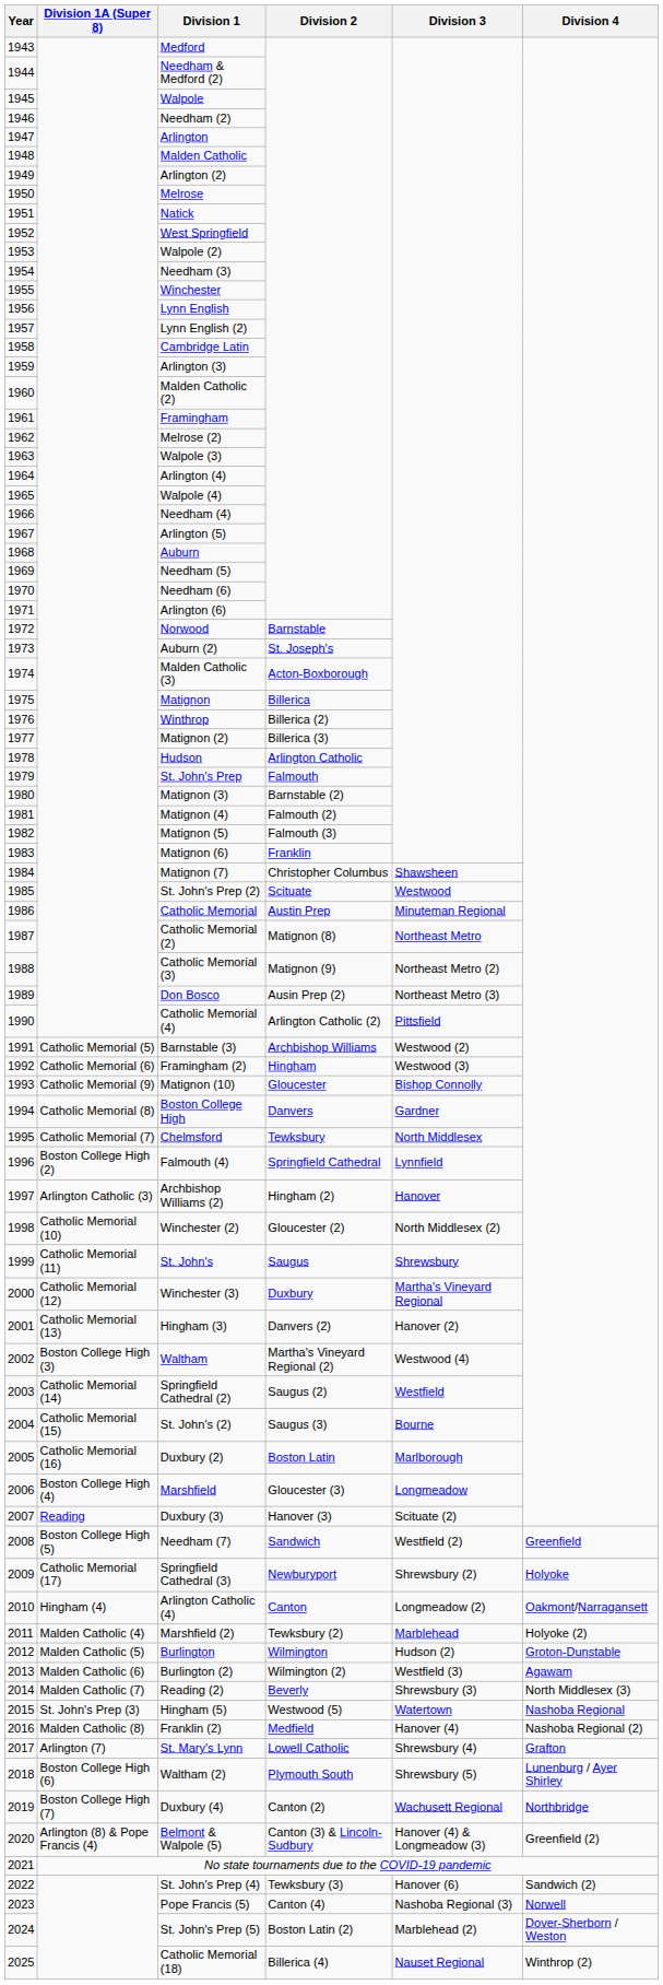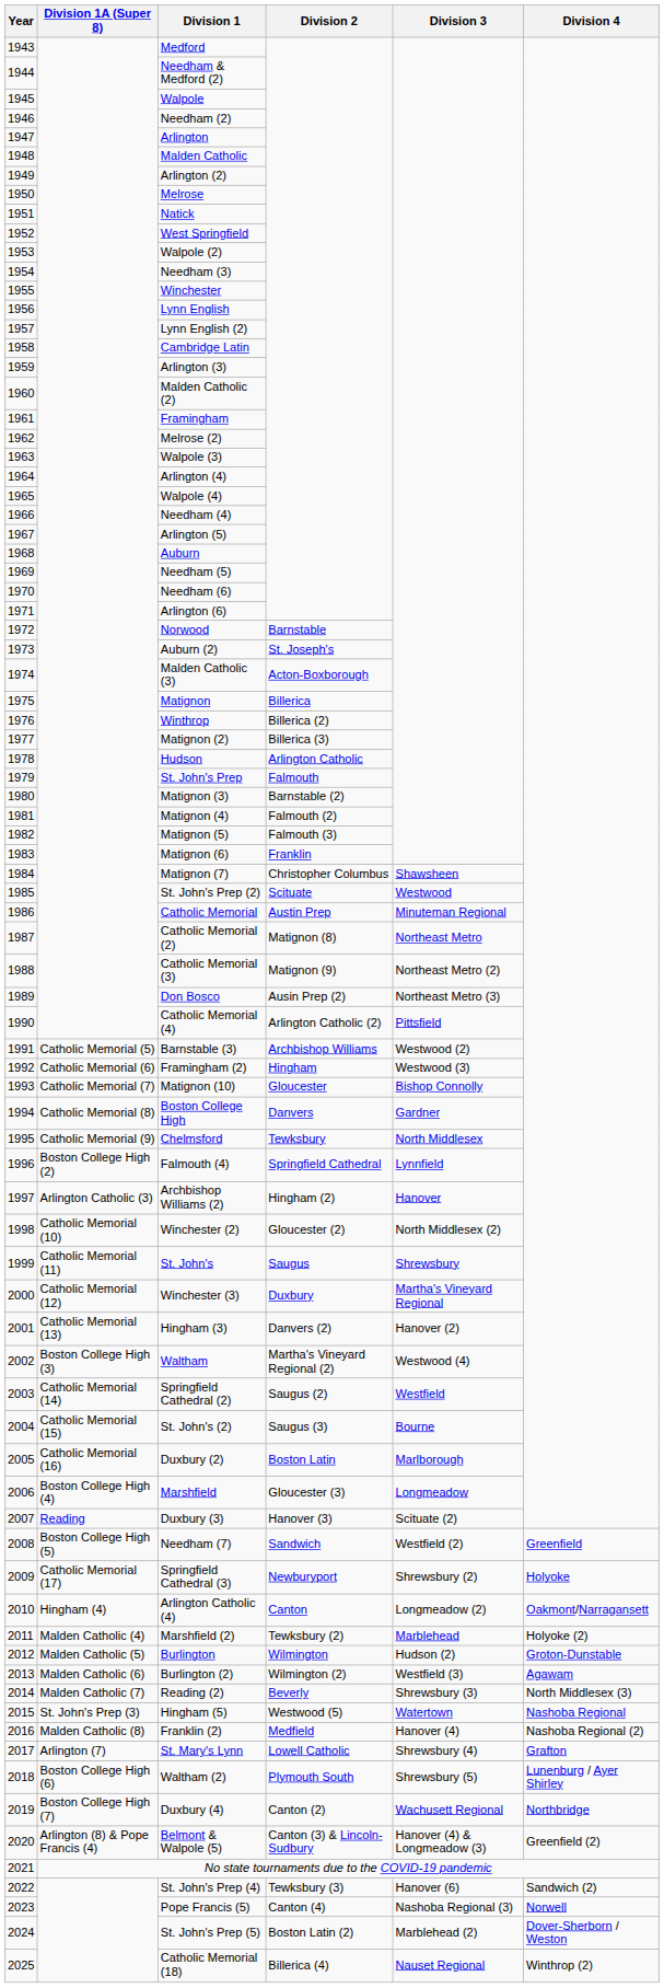 <table class="wikitable">
 <tr>
 <th>Year</th>
 <th><a href='#'>Division 1A (Super 8)</a></th>
 <th>Division 1</th>
 <th>Division 2</th>
 <th>Division 3</th>
 <th>Division 4</th>
 </tr>
 <tr>
 <td>1943</td>
 <td rowspan="48"> </td>
 <td><a href='#'>Medford</a></td>
 <td rowspan="29"> </td>
 <td rowspan="41"> </td>
 <td rowspan="65"> </td>
 </tr>
 <tr>
 <td>1944</td>
 <td><a href='#'>Needham</a> & Medford (2)</td>
 </tr>
 <tr>
 <td>1945</td>
 <td><a href='#'>Walpole</a></td>
 </tr>
 <tr>
 <td>1946</td>
 <td>Needham (2)</td>
 </tr>
 <tr>
 <td>1947</td>
 <td><a href='#'>Arlington</a></td>
 </tr>
 <tr>
 <td>1948</td>
 <td><a href='#'>Malden Catholic</a></td>
 </tr>
 <tr>
 <td>1949</td>
 <td>Arlington (2)</td>
 </tr>
 <tr>
 <td>1950</td>
 <td><a href='#'>Melrose</a></td>
 </tr>
 <tr>
 <td>1951</td>
 <td><a href='#'>Natick</a></td>
 </tr>
 <tr>
 <td>1952</td>
 <td><a href='#'>West Springfield</a></td>
 </tr>
 <tr>
 <td>1953</td>
 <td>Walpole (2)</td>
 </tr>
 <tr>
 <td>1954</td>
 <td>Needham (3)</td>
 </tr>
 <tr>
 <td>1955</td>
 <td><a href='#'>Winchester</a></td>
 </tr>
 <tr>
 <td>1956</td>
 <td><a href='#'>Lynn English</a></td>
 </tr>
 <tr>
 <td>1957</td>
 <td>Lynn English (2)</td>
 </tr>
 <tr>
 <td>1958</td>
 <td><a href='#'>Cambridge Latin</a></td>
 </tr>
 <tr>
 <td>1959</td>
 <td>Arlington (3)</td>
 </tr>
 <tr>
 <td>1960</td>
 <td>Malden Catholic (2)</td>
 </tr>
 <tr>
 <td>1961</td>
 <td><a href='#'>Framingham</a></td>
 </tr>
 <tr>
 <td>1962</td>
 <td>Melrose (2)</td>
 </tr>
 <tr>
 <td>1963</td>
 <td>Walpole (3)</td>
 </tr>
 <tr>
 <td>1964</td>
 <td>Arlington (4)</td>
 </tr>
 <tr>
 <td>1965</td>
 <td>Walpole (4)</td>
 </tr>
 <tr>
 <td>1966</td>
 <td>Needham (4)</td>
 </tr>
 <tr>
 <td>1967</td>
 <td>Arlington (5)</td>
 </tr>
 <tr>
 <td>1968</td>
 <td><a href='#'>Auburn</a></td>
 </tr>
 <tr>
 <td>1969</td>
 <td>Needham (5)</td>
 </tr>
 <tr>
 <td>1970</td>
 <td>Needham (6)</td>
 </tr>
 <tr>
 <td>1971</td>
 <td>Arlington (6)</td>
 </tr>
 <tr>
 <td>1972</td>
 <td><a href='#'>Norwood</a></td>
 <td><a href='#'>Barnstable</a></td>
 </tr>
 <tr>
 <td>1973</td>
 <td>Auburn (2)</td>
 <td><a href='#'>St. Joseph's</a></td>
 </tr>
 <tr>
 <td>1974</td>
 <td>Malden Catholic (3)</td>
 <td><a href='#'>Acton-Boxborough</a></td>
 </tr>
 <tr>
 <td>1975</td>
 <td><a href='#'>Matignon</a></td>
 <td><a href='#'>Billerica</a></td>
 </tr>
 <tr>
 <td>1976</td>
 <td><a href='#'>Winthrop</a></td>
 <td>Billerica (2)</td>
 </tr>
 <tr>
 <td>1977</td>
 <td>Matignon (2)</td>
 <td>Billerica (3)</td>
 </tr>
 <tr>
 <td>1978</td>
 <td><a href='#'>Hudson</a></td>
 <td><a href='#'>Arlington Catholic</a></td>
 </tr>
 <tr>
 <td>1979</td>
 <td><a href='#'>St. John's Prep</a></td>
 <td><a href='#'>Falmouth</a></td>
 </tr>
 <tr>
 <td>1980</td>
 <td>Matignon (3)</td>
 <td>Barnstable (2)</td>
 </tr>
 <tr>
 <td>1981</td>
 <td>Matignon (4)</td>
 <td>Falmouth (2)</td>
 </tr>
 <tr>
 <td>1982</td>
 <td>Matignon (5)</td>
 <td>Falmouth (3)</td>
 </tr>
 <tr>
 <td>1983</td>
 <td>Matignon (6)</td>
 <td><a href='#'>Franklin</a></td>
 </tr>
 <tr>
 <td>1984</td>
 <td>Matignon (7)</td>
 <td Christopher Columbus High School (Boston)>Christopher Columbus</td>
 <td><a href='#'>Shawsheen</a></td>
 </tr>
 <tr>
 <td>1985</td>
 <td>St. John's Prep (2)</td>
 <td><a href='#'>Scituate</a></td>
 <td><a href='#'>Westwood</a></td>
 </tr>
 <tr>
 <td>1986</td>
 <td><a href='#'>Catholic Memorial</a></td>
 <td><a href='#'>Austin Prep</a></td>
 <td><a href='#'>Minuteman Regional</a></td>
 </tr>
 <tr>
 <td>1987</td>
 <td>Catholic Memorial (2)</td>
 <td>Matignon (8)</td>
 <td><a href='#'>Northeast Metro</a></td>
 </tr>
 <tr>
 <td>1988</td>
 <td>Catholic Memorial (3)</td>
 <td>Matignon (9)</td>
 <td>Northeast Metro (2)</td>
 </tr>
 <tr>
 <td>1989</td>
 <td><a href='#'>Don Bosco</a></td>
 <td>Ausin Prep (2)</td>
 <td>Northeast Metro (3)</td>
 </tr>
 <tr>
 <td>1990</td>
 <td>Catholic Memorial (4)</td>
 <td>Arlington Catholic (2)</td>
 <td><a href='#'>Pittsfield</a></td>
 </tr>
 <tr>
 <td>1991</td>
 <td>Catholic Memorial (5)</td>
 <td>Barnstable (3)</td>
 <td><a href='#'>Archbishop Williams</a></td>
 <td>Westwood (2)</td>
 </tr>
 <tr>
 <td>1992</td>
 <td>Catholic Memorial (6)</td>
 <td>Framingham (2)</td>
 <td><a href='#'>Hingham</a></td>
 <td>Westwood (3)</td>
 </tr>
 <tr>
 <td>1993</td>
-<td>Catholic Memorial (9)</td>
+<td>Catholic Memorial (7)</td>
 <td>Matignon (10)</td>
 <td><a href='#'>Gloucester</a></td>
 <td><a href='#'>Bishop Connolly</a></td>
 </tr>
 <tr>
 <td>1994</td>
 <td>Catholic Memorial (8)</td>
 <td><a href='#'>Boston College High</a></td>
 <td><a href='#'>Danvers</a></td>
 <td><a href='#'>Gardner</a></td>
 </tr>
 <tr>
 <td>1995</td>
-<td>Catholic Memorial (7)</td>
+<td>Catholic Memorial (9)</td>
 <td><a href='#'>Chelmsford</a></td>
 <td><a href='#'>Tewksbury</a></td>
 <td><a href='#'>North Middlesex</a></td>
 </tr>
 <tr>
 <td>1996</td>
 <td>Boston College High (2)</td>
 <td>Falmouth (4)</td>
 <td><a href='#'>Springfield Cathedral</a></td>
 <td><a href='#'>Lynnfield</a></td>
 </tr>
 <tr>
 <td>1997</td>
 <td>Arlington Catholic (3)</td>
 <td>Archbishop Williams (2)</td>
 <td>Hingham (2)</td>
 <td><a href='#'>Hanover</a></td>
 </tr>
 <tr>
 <td>1998</td>
 <td>Catholic Memorial (10)</td>
 <td>Winchester (2)</td>
 <td>Gloucester (2)</td>
 <td>North Middlesex (2)</td>
 </tr>
 <tr>
 <td>1999</td>
 <td>Catholic Memorial (11)</td>
 <td><a href='#'>St. John's</a></td>
 <td><a href='#'>Saugus</a></td>
 <td><a href='#'>Shrewsbury</a></td>
 </tr>
 <tr>
 <td>2000</td>
 <td>Catholic Memorial (12)</td>
 <td>Winchester (3)</td>
 <td><a href='#'>Duxbury</a></td>
 <td><a href='#'>Martha's Vineyard Regional</a></td>
 </tr>
 <tr>
 <td>2001</td>
 <td>Catholic Memorial (13)</td>
 <td>Hingham (3)</td>
 <td>Danvers (2)</td>
 <td>Hanover (2)</td>
 </tr>
 <tr>
 <td>2002</td>
 <td>Boston College High (3)</td>
 <td><a href='#'>Waltham</a></td>
 <td>Martha's Vineyard Regional (2)</td>
 <td>Westwood (4)</td>
 </tr>
 <tr>
 <td>2003</td>
 <td>Catholic Memorial (14)</td>
 <td>Springfield Cathedral (2)</td>
 <td>Saugus (2)</td>
 <td><a href='#'>Westfield</a></td>
 </tr>
 <tr>
 <td>2004</td>
 <td>Catholic Memorial (15)</td>
 <td>St. John's (2)</td>
 <td>Saugus (3)</td>
 <td><a href='#'>Bourne</a></td>
 </tr>
 <tr>
 <td>2005</td>
 <td>Catholic Memorial (16)</td>
 <td>Duxbury (2)</td>
 <td><a href='#'>Boston Latin</a></td>
 <td><a href='#'>Marlborough</a></td>
 </tr>
 <tr>
 <td>2006</td>
 <td>Boston College High (4)</td>
 <td><a href='#'>Marshfield</a></td>
 <td>Gloucester (3)</td>
 <td><a href='#'>Longmeadow</a></td>
 </tr>
 <tr>
 <td>2007</td>
 <td><a href='#'>Reading</a></td>
 <td>Duxbury (3)</td>
 <td>Hanover (3)</td>
 <td>Scituate (2)</td>
 </tr>
 <tr>
 <td>2008</td>
 <td>Boston College High (5)</td>
 <td>Needham (7)</td>
 <td><a href='#'>Sandwich</a></td>
 <td>Westfield (2)</td>
 <td><a href='#'>Greenfield</a></td>
 </tr>
 <tr>
 <td>2009</td>
 <td>Catholic Memorial (17)</td>
 <td>Springfield Cathedral (3)</td>
 <td><a href='#'>Newburyport</a></td>
 <td>Shrewsbury (2)</td>
 <td><a href='#'>Holyoke</a></td>
 </tr>
 <tr>
 <td>2010</td>
 <td>Hingham (4)</td>
 <td>Arlington Catholic (4)</td>
 <td><a href='#'>Canton</a></td>
 <td>Longmeadow (2)</td>
 <td><a href='#'>Oakmont</a>/<a href='#'>Narragansett</a></td>
 </tr>
 <tr>
 <td>2011</td>
 <td>Malden Catholic (4)</td>
 <td>Marshfield (2)</td>
 <td>Tewksbury (2)</td>
 <td><a href='#'>Marblehead</a></td>
 <td>Holyoke (2)</td>
 </tr>
 <tr>
 <td>2012</td>
 <td>Malden Catholic (5)</td>
 <td><a href='#'>Burlington</a></td>
 <td><a href='#'>Wilmington</a></td>
 <td>Hudson (2)</td>
 <td><a href='#'>Groton-Dunstable</a></td>
 </tr>
 <tr>
 <td>2013</td>
 <td>Malden Catholic (6)</td>
 <td>Burlington (2)</td>
 <td>Wilmington (2)</td>
 <td>Westfield (3)</td>
 <td><a href='#'>Agawam</a></td>
 </tr>
 <tr>
 <td>2014</td>
 <td>Malden Catholic (7)</td>
 <td>Reading (2)</td>
 <td><a href='#'>Beverly</a></td>
 <td>Shrewsbury (3)</td>
 <td>North Middlesex (3)</td>
 </tr>
 <tr>
 <td>2015</td>
 <td>St. John's Prep (3)</td>
 <td>Hingham (5)</td>
 <td>Westwood (5)</td>
 <td><a href='#'>Watertown</a></td>
 <td><a href='#'>Nashoba Regional</a></td>
 </tr>
 <tr>
 <td>2016</td>
 <td>Malden Catholic (8)</td>
 <td>Franklin (2)</td>
 <td><a href='#'>Medfield</a></td>
 <td>Hanover (4)</td>
 <td>Nashoba Regional (2)</td>
 </tr>
 <tr>
 <td>2017</td>
 <td>Arlington (7)</td>
 <td><a href='#'>St. Mary's Lynn</a></td>
 <td><a href='#'>Lowell Catholic</a></td>
 <td>Shrewsbury (4)</td>
 <td><a href='#'>Grafton</a></td>
 </tr>
 <tr>
 <td>2018</td>
 <td>Boston College High (6)</td>
 <td>Waltham (2)</td>
 <td><a href='#'>Plymouth South</a></td>
 <td>Shrewsbury (5)</td>
 <td><a href='#'>Lunenburg</a> / <a href='#'>Ayer Shirley</a></td>
 </tr>
 <tr>
 <td>2019</td>
 <td>Boston College High (7)</td>
 <td>Duxbury (4)</td>
 <td>Canton (2)</td>
 <td><a href='#'>Wachusett Regional</a></td>
 <td><a href='#'>Northbridge</a></td>
 </tr>
 <tr>
 <td>2020</td>
 <td>Arlington (8) & Pope Francis (4)</td>
 <td><a href='#'>Belmont</a> & Walpole (5)</td>
 <td>Canton (3) & <a href='#'>Lincoln-Sudbury</a></td>
 <td>Hanover (4) & Longmeadow (3)</td>
 <td>Greenfield (2)</td>
 </tr>
 <tr>
 <td>2021</td>
 <td colspan="5" align=center><em>No state tournaments due to the <a href='#'>COVID-19 pandemic</a></em></td>
 </tr>
 <tr>
 <td>2022</td>
 <td rowspan="4"> </td>
 <td>St. John's Prep (4)</td>
 <td>Tewksbury (3)</td>
 <td>Hanover (6)</td>
 <td>Sandwich (2)</td>
 </tr>
 <tr>
 <td>2023</td>
 <td>Pope Francis (5)</td>
 <td>Canton (4)</td>
 <td>Nashoba Regional (3)</td>
 <td><a href='#'>Norwell</a></td>
 </tr>
 <tr>
 <td>2024</td>
 <td>St. John's Prep (5)</td>
 <td>Boston Latin (2)</td>
 <td>Marblehead (2)</td>
 <td><a href='#'>Dover-Sherborn</a> / <a href='#'>Weston</a></td>
 </tr>
 <tr>
 <td>2025</td>
 <td>Catholic Memorial (18)</td>
 <td>Billerica (4)</td>
 <td><a href='#'>Nauset Regional</a></td>
 <td>Winthrop (2)</td>
 </tr>
 </table>
